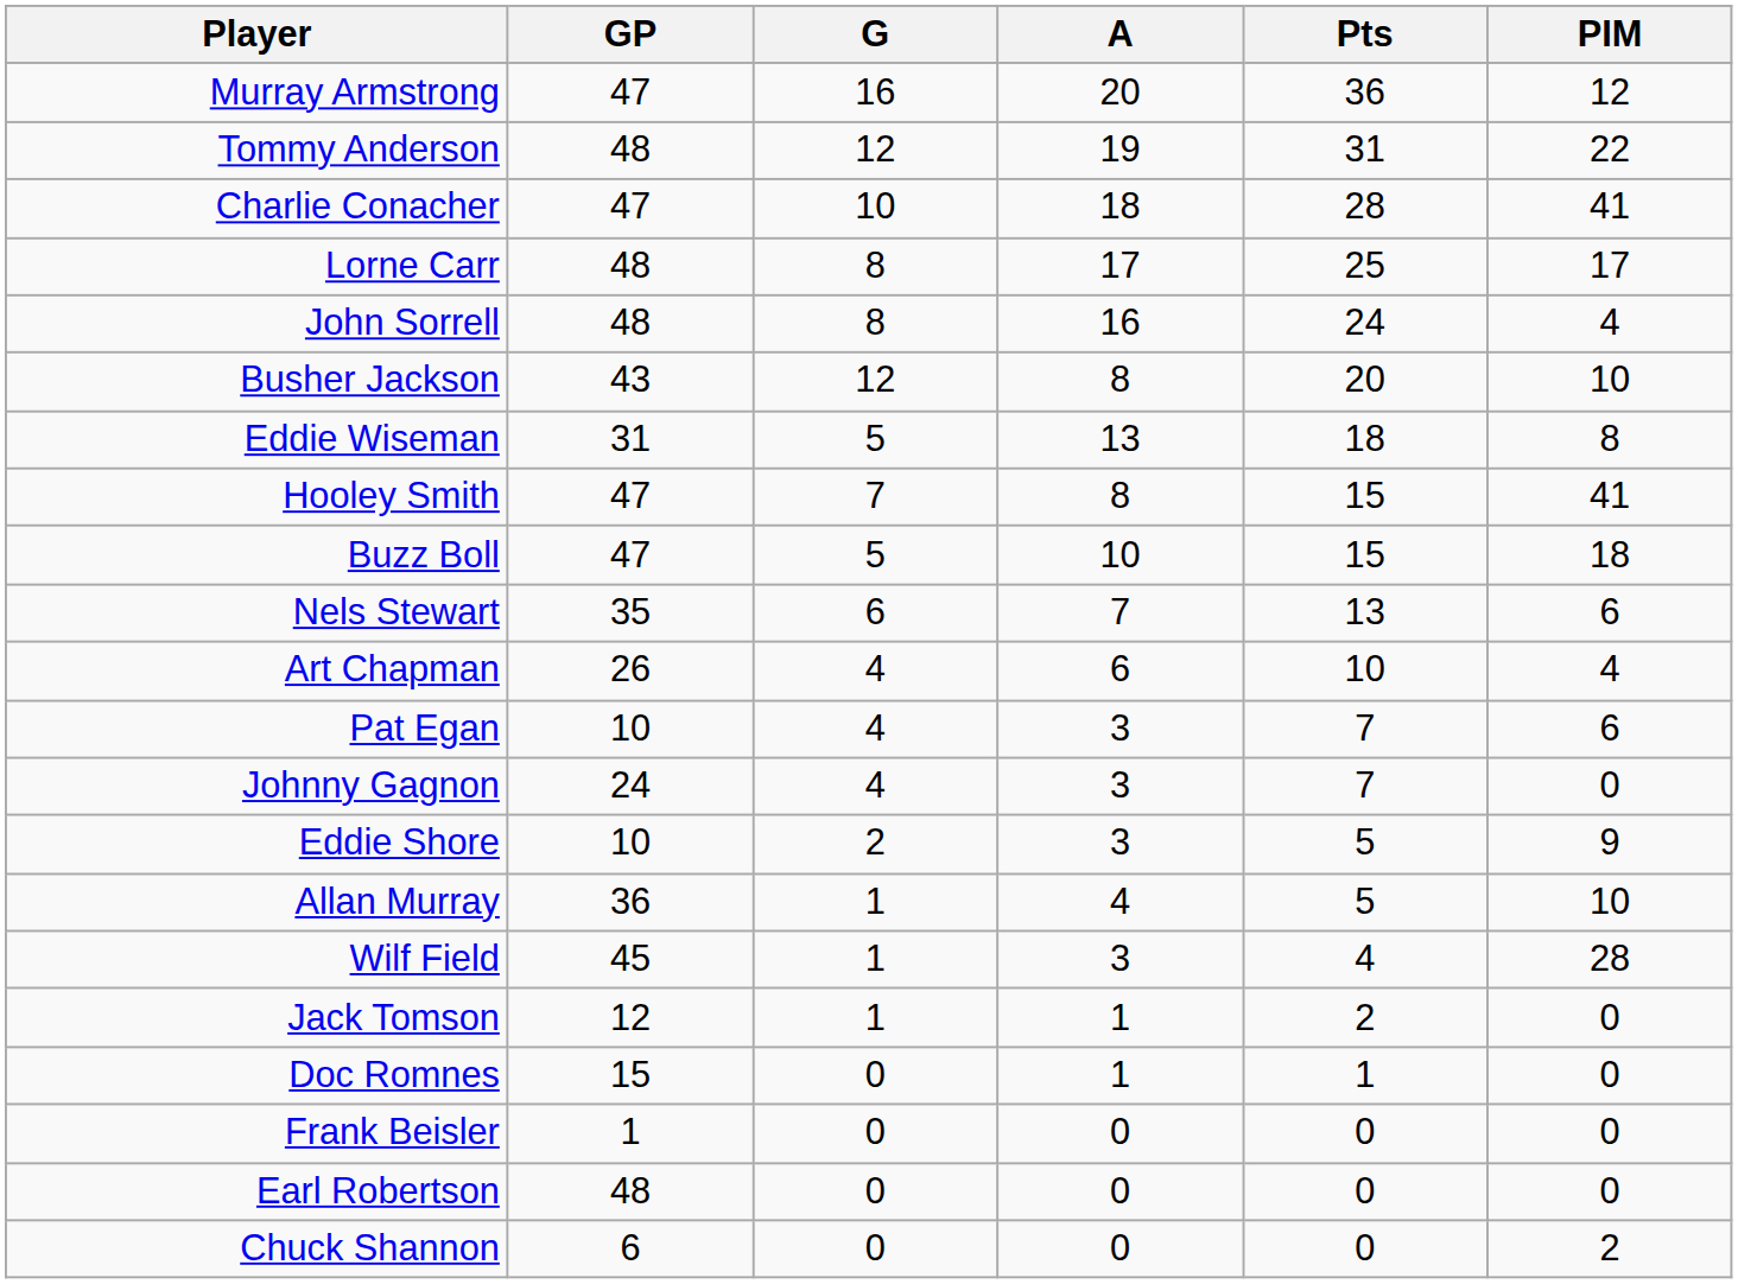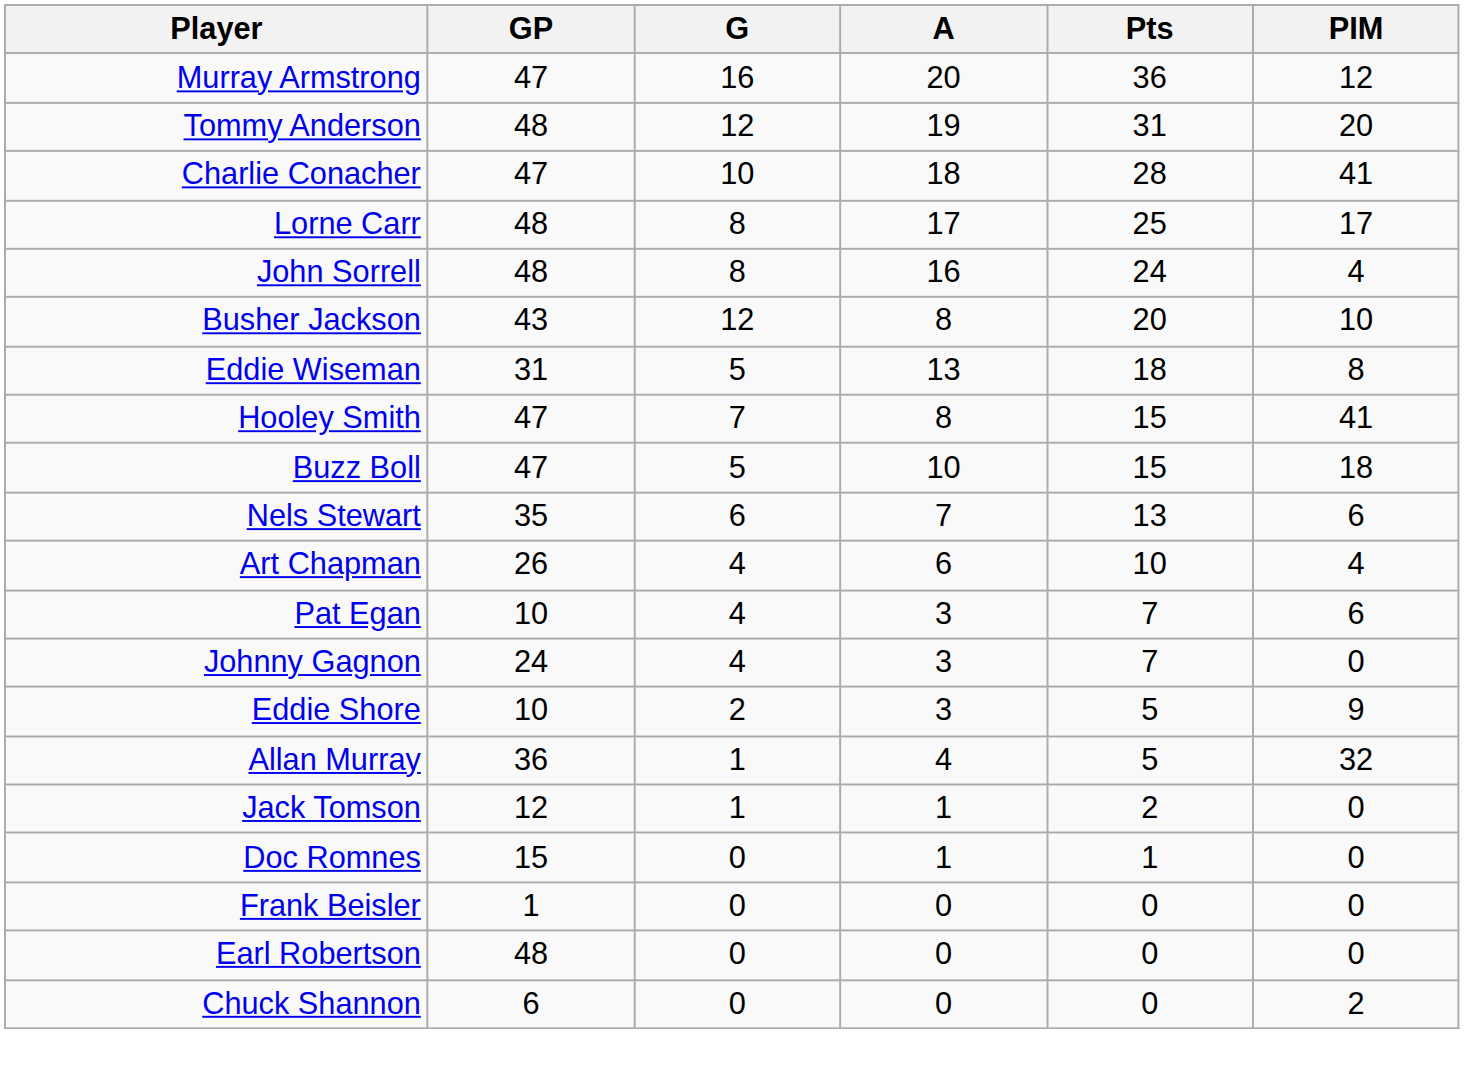 <table class="wikitable sortable" width="60%">
 <tr ALIGN="center">
 <th bgcolor="#DDDDFF" width="10%">Player</th>
 <th bgcolor="#DDDDFF" width="5%">GP</th>
 <th bgcolor="#DDDDFF" width="5%">G</th>
 <th bgcolor="#DDDDFF" width="5%">A</th>
 <th bgcolor="#DDDDFF" width="5%">Pts</th>
 <th bgcolor="#DDDDFF" width="5%">PIM</th>
 </tr>
 <tr align="center">
 <td align="right"><a href='#'>Murray Armstrong</a></td>
 <td>47</td>
 <td>16</td>
 <td>20</td>
 <td>36</td>
 <td>12</td>
 </tr>
 <tr align="center">
 <td align="right"><a href='#'>Tommy Anderson</a></td>
 <td>48</td>
 <td>12</td>
 <td>19</td>
 <td>31</td>
-<td>22</td>
+<td>20</td>
 </tr>
 <tr align="center">
 <td align="right"><a href='#'>Charlie Conacher</a></td>
 <td>47</td>
 <td>10</td>
 <td>18</td>
 <td>28</td>
 <td>41</td>
 </tr>
 <tr align="center">
 <td align="right"><a href='#'>Lorne Carr</a></td>
 <td>48</td>
 <td>8</td>
 <td>17</td>
 <td>25</td>
 <td>17</td>
 </tr>
 <tr align="center">
 <td align="right"><a href='#'>John Sorrell</a></td>
 <td>48</td>
 <td>8</td>
 <td>16</td>
 <td>24</td>
 <td>4</td>
 </tr>
 <tr align="center">
 <td align="right"><a href='#'>Busher Jackson</a></td>
 <td>43</td>
 <td>12</td>
 <td>8</td>
 <td>20</td>
 <td>10</td>
 </tr>
 <tr align="center">
 <td align="right"><a href='#'>Eddie Wiseman</a></td>
 <td>31</td>
 <td>5</td>
 <td>13</td>
 <td>18</td>
 <td>8</td>
 </tr>
 <tr align="center">
 <td align="right"><a href='#'>Hooley Smith</a></td>
 <td>47</td>
 <td>7</td>
 <td>8</td>
 <td>15</td>
 <td>41</td>
 </tr>
 <tr align="center">
 <td align="right"><a href='#'>Buzz Boll</a></td>
 <td>47</td>
 <td>5</td>
 <td>10</td>
 <td>15</td>
 <td>18</td>
 </tr>
 <tr align="center">
 <td align="right"><a href='#'>Nels Stewart</a></td>
 <td>35</td>
 <td>6</td>
 <td>7</td>
 <td>13</td>
 <td>6</td>
 </tr>
 <tr align="center">
 <td align="right"><a href='#'>Art Chapman</a></td>
 <td>26</td>
 <td>4</td>
 <td>6</td>
 <td>10</td>
 <td>4</td>
 </tr>
 <tr align="center">
 <td align="right"><a href='#'>Pat Egan</a></td>
 <td>10</td>
 <td>4</td>
 <td>3</td>
 <td>7</td>
 <td>6</td>
 </tr>
 <tr align="center">
 <td align="right"><a href='#'>Johnny Gagnon</a></td>
 <td>24</td>
 <td>4</td>
 <td>3</td>
 <td>7</td>
 <td>0</td>
 </tr>
 <tr align="center">
 <td align="right"><a href='#'>Eddie Shore</a></td>
 <td>10</td>
 <td>2</td>
 <td>3</td>
 <td>5</td>
 <td>9</td>
 </tr>
 <tr align="center">
 <td align="right"><a href='#'>Allan Murray</a></td>
 <td>36</td>
 <td>1</td>
 <td>4</td>
 <td>5</td>
-<td>10</td>
-</tr>
-<tr align="center">
-<td align="right"><a href='#'>Wilf Field</a></td>
-<td>45</td>
-<td>1</td>
-<td>3</td>
-<td>4</td>
-<td>28</td>
+<td>32</td>
 </tr>
 <tr align="center">
 <td align="right"><a href='#'>Jack Tomson</a></td>
 <td>12</td>
 <td>1</td>
 <td>1</td>
 <td>2</td>
 <td>0</td>
 </tr>
 <tr align="center">
 <td align="right"><a href='#'>Doc Romnes</a></td>
 <td>15</td>
 <td>0</td>
 <td>1</td>
 <td>1</td>
 <td>0</td>
 </tr>
 <tr align="center">
 <td align="right"><a href='#'>Frank Beisler</a></td>
 <td>1</td>
 <td>0</td>
 <td>0</td>
 <td>0</td>
 <td>0</td>
 </tr>
 <tr align="center">
 <td align="right"><a href='#'>Earl Robertson</a></td>
 <td>48</td>
 <td>0</td>
 <td>0</td>
 <td>0</td>
 <td>0</td>
 </tr>
 <tr align="center">
 <td align="right"><a href='#'>Chuck Shannon</a></td>
 <td>6</td>
 <td>0</td>
 <td>0</td>
 <td>0</td>
 <td>2</td>
 </tr>
 </table>
